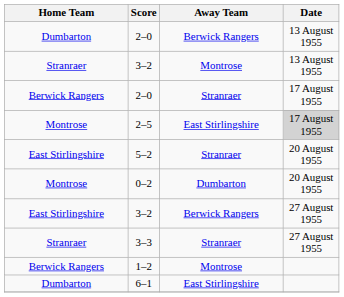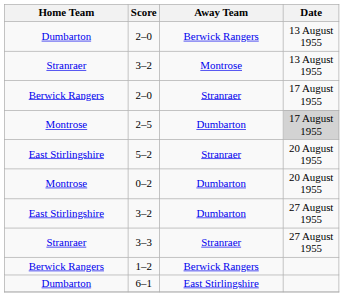 <table class="wikitable" style="text-align:center;">
 <tr>
 <th width=175>Home Team</th>
 <th width=20>Score</th>
 <th width=175>Away Team</th>
 <th width= 75>Date</th>
 </tr>
 <tr>
 <td><a href='#'>Dumbarton</a></td>
 <td>2–0</td>
 <td><a href='#'>Berwick Rangers</a></td>
 <td>13 August 1955</td>
 </tr>
 <tr>
 <td><a href='#'>Stranraer</a></td>
 <td>3–2</td>
 <td><a href='#'>Montrose</a></td>
 <td>13 August 1955</td>
 </tr>
 <tr>
 <td><a href='#'>Berwick Rangers</a></td>
 <td>2–0</td>
 <td><a href='#'>Stranraer</a></td>
 <td>17 August 1955</td>
 </tr>
 <tr>
 <td><a href='#'>Montrose</a></td>
 <td>2–5</td>
-<td><a href='#'>East Stirlingshire</a></td>
+<td><a href='#'>Dumbarton</a></td>
 <td style="background: lightgrey;">17 August 1955</td>
 </tr>
 <tr>
 <td><a href='#'>East Stirlingshire</a></td>
 <td>5–2</td>
 <td><a href='#'>Stranraer</a></td>
 <td>20 August 1955</td>
 </tr>
 <tr>
 <td><a href='#'>Montrose</a></td>
 <td>0–2</td>
 <td><a href='#'>Dumbarton</a></td>
 <td>20 August 1955</td>
 </tr>
 <tr>
 <td><a href='#'>East Stirlingshire</a></td>
 <td>3–2</td>
-<td><a href='#'>Berwick Rangers</a></td>
+<td><a href='#'>Dumbarton</a></td>
 <td>27 August 1955</td>
 </tr>
 <tr>
 <td><a href='#'>Stranraer</a></td>
 <td>3–3</td>
 <td><a href='#'>Stranraer</a></td>
 <td>27 August 1955</td>
 </tr>
 <tr>
 <td><a href='#'>Berwick Rangers</a></td>
 <td>1–2</td>
-<td><a href='#'>Montrose</a></td>
+<td><a href='#'>Berwick Rangers</a></td>
 <td></td>
 </tr>
 <tr>
 <td><a href='#'>Dumbarton</a></td>
 <td>6–1</td>
 <td><a href='#'>East Stirlingshire</a></td>
 <td></td>
 </tr>
 <tr>
 </tr>
 </table>
